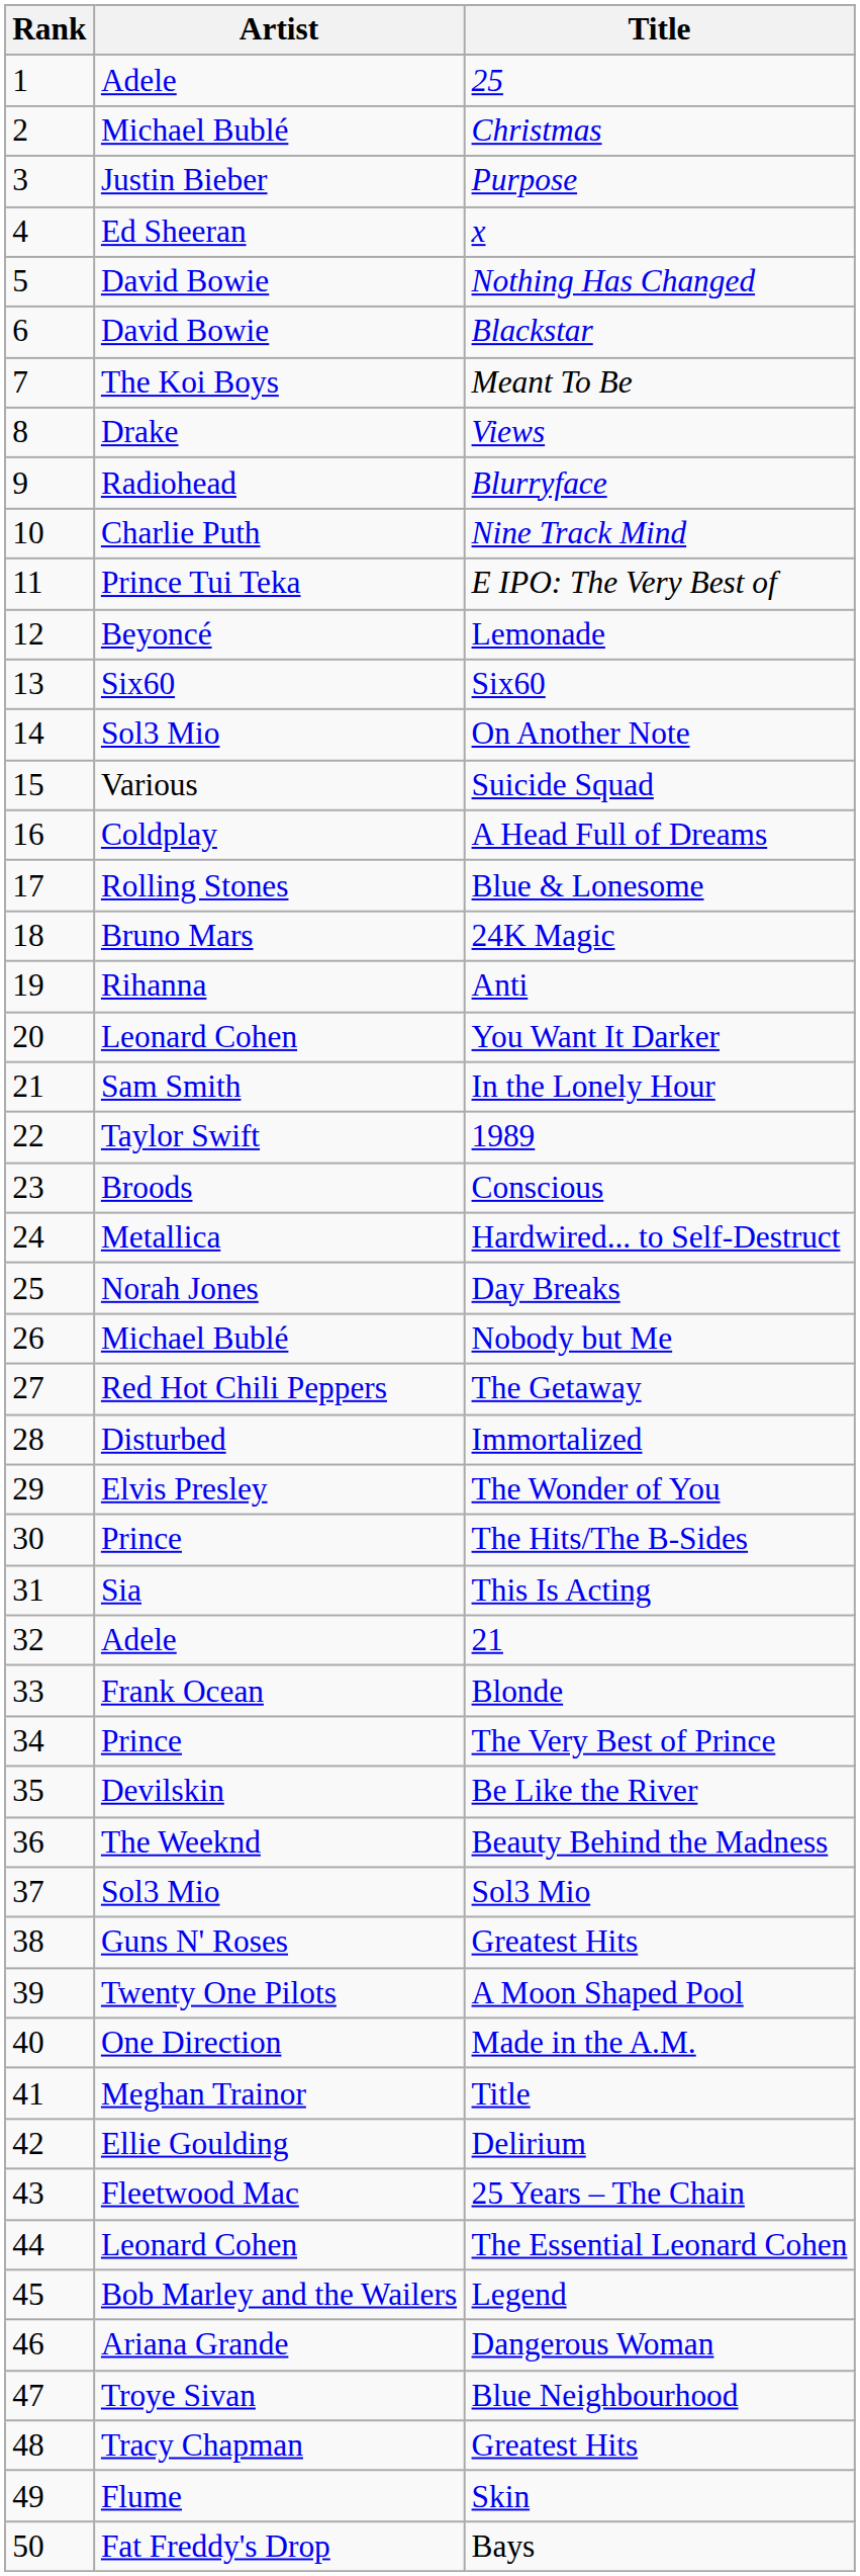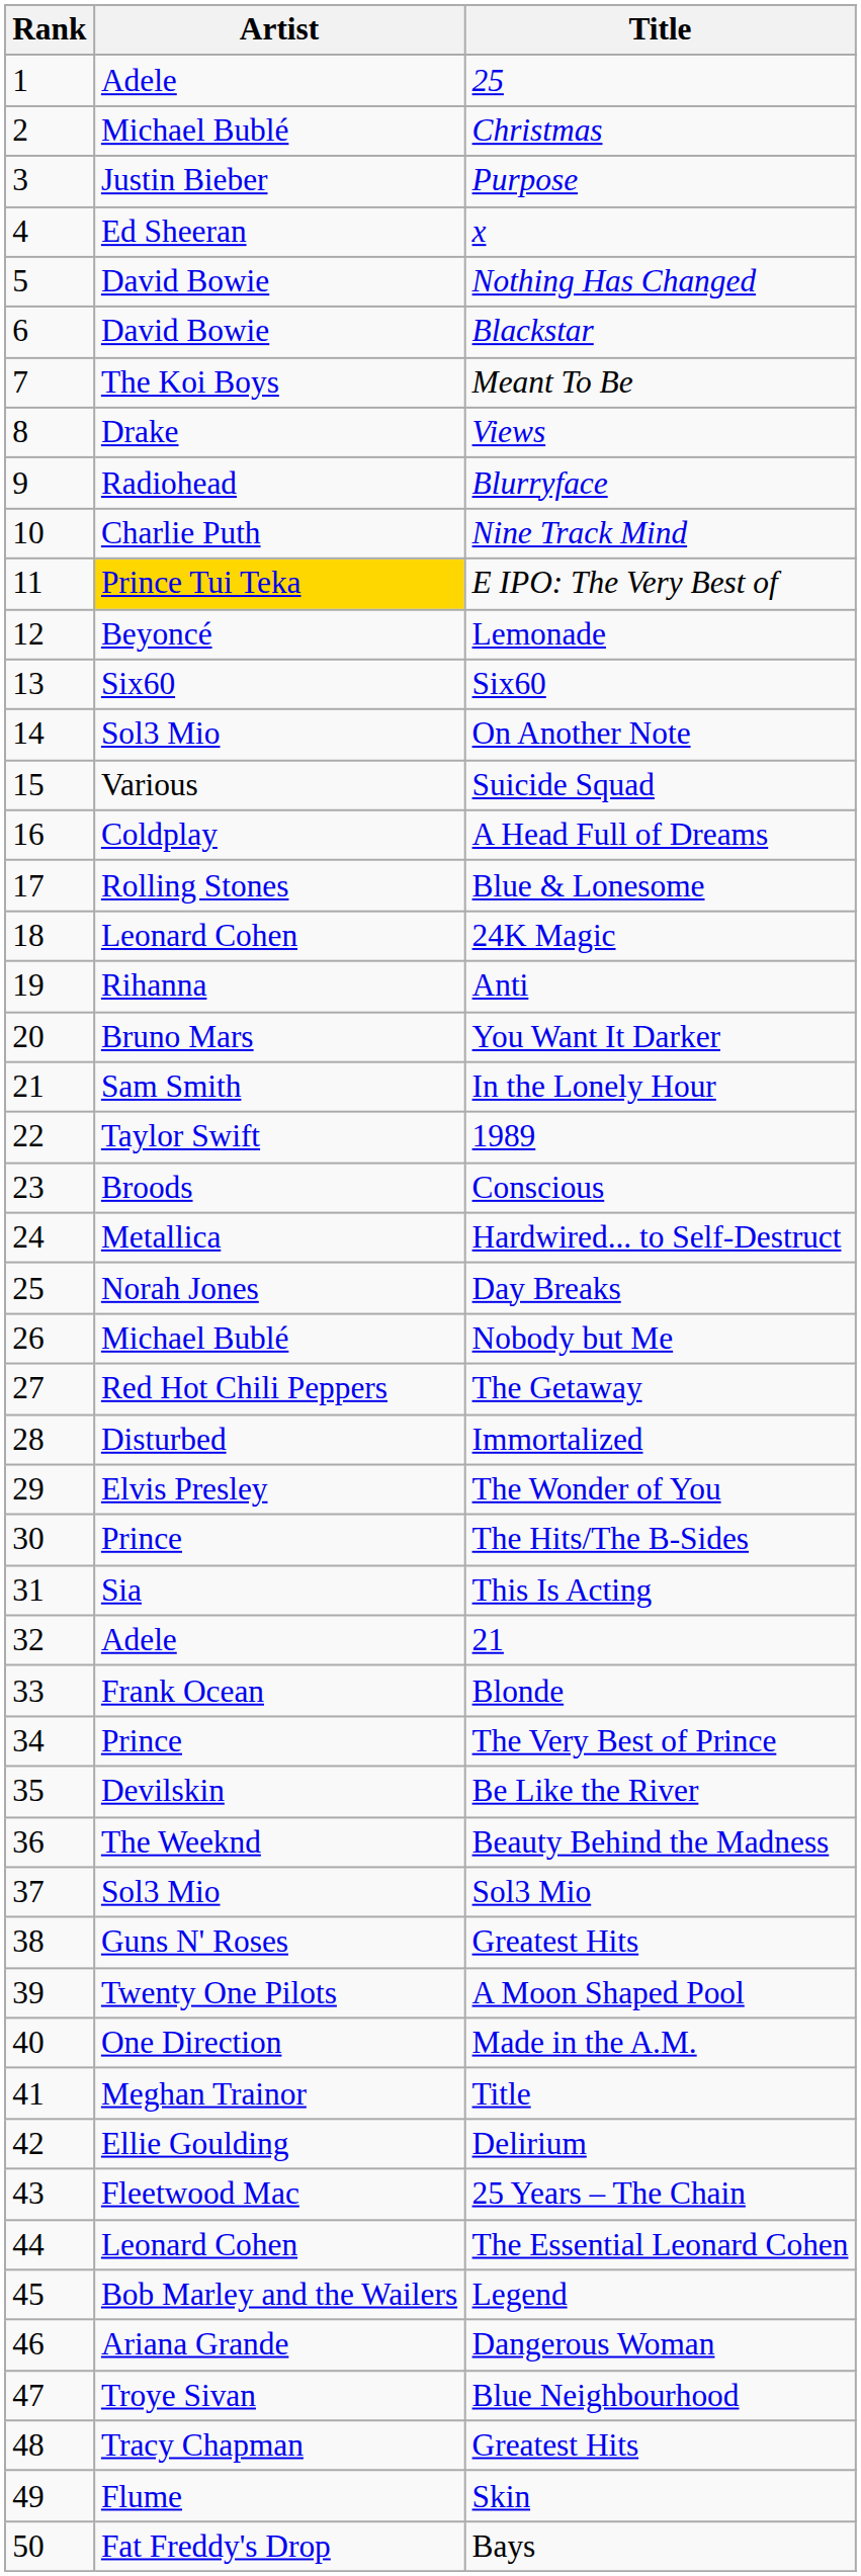 <table class="wikitable sortable">
 <tr>
 <th>Rank</th>
 <th>Artist</th>
 <th>Title</th>
 </tr>
 <tr>
 <td>1</td>
 <td><a href='#'>Adele</a></td>
 <td><em><a href='#'>25</a></em></td>
 </tr>
 <tr>
 <td>2</td>
 <td><a href='#'>Michael Bublé</a></td>
 <td><em><a href='#'>Christmas</a></em></td>
 </tr>
 <tr>
 <td>3</td>
 <td><a href='#'>Justin Bieber</a></td>
 <td><em><a href='#'>Purpose</a></em></td>
 </tr>
 <tr>
 <td>4</td>
 <td><a href='#'>Ed Sheeran</a></td>
 <td><em><a href='#'>x</a></em></td>
 </tr>
 <tr>
 <td>5</td>
 <td><a href='#'>David Bowie</a></td>
 <td><em><a href='#'>Nothing Has Changed</a></em></td>
 </tr>
 <tr>
 <td>6</td>
 <td><a href='#'>David Bowie</a></td>
 <td><em><a href='#'>Blackstar</a></em></td>
 </tr>
 <tr>
 <td>7</td>
 <td><a href='#'>The Koi Boys</a> </td>
 <td><em>Meant To Be</em></td>
 </tr>
 <tr>
 <td>8</td>
 <td><a href='#'>Drake</a></td>
 <td><em><a href='#'>Views</a></em></td>
 </tr>
 <tr>
 <td>9</td>
 <td><a href='#'>Radiohead</a></td>
 <td><em><a href='#'>Blurryface</a></em></td>
 </tr>
 <tr>
 <td>10</td>
 <td><a href='#'>Charlie Puth</a></td>
 <td><em><a href='#'>Nine Track Mind</a></em></td>
 </tr>
 <tr>
 <td>11</td>
-<td><a href='#'>Prince Tui Teka</a> </td>
+<td style="background: gold;"><a href='#'>Prince Tui Teka</a> </td>
 <td><em>E IPO: The Very Best of<strong></td>
 </tr>
 <tr>
 <td>12</td>
 <td><a href='#'>Beyoncé</a></td>
 <td></em><a href='#'>Lemonade</a><em></td>
 </tr>
 <tr>
 <td>13</td>
 <td><a href='#'>Six60</a> </td>
 <td></em><a href='#'>Six60</a><em></td>
 </tr>
 <tr>
 <td>14</td>
 <td><a href='#'>Sol3 Mio</a> </td>
 <td></em><a href='#'>On Another Note</a><em></td>
 </tr>
 <tr>
 <td>15</td>
 <td>Various</td>
 <td></em><a href='#'>Suicide Squad</a><em></td>
 </tr>
 <tr>
 <td>16</td>
 <td><a href='#'>Coldplay</a></td>
 <td></em><a href='#'>A Head Full of Dreams</a><em></td>
 </tr>
 <tr>
 <td>17</td>
 <td><a href='#'>Rolling Stones</a></td>
 <td></em><a href='#'>Blue & Lonesome</a><em></td>
 </tr>
 <tr>
 <td>18</td>
-<td><a href='#'>Bruno Mars</a></td>
+<td><a href='#'>Leonard Cohen</a></td>
 <td></em><a href='#'>24K Magic</a><em></td>
 </tr>
 <tr>
 <td>19</td>
 <td><a href='#'>Rihanna</a></td>
 <td></em><a href='#'>Anti</a><em></td>
 </tr>
 <tr>
 <td>20</td>
-<td><a href='#'>Leonard Cohen</a></td>
+<td><a href='#'>Bruno Mars</a></td>
 <td></em><a href='#'>You Want It Darker</a><em></td>
 </tr>
 <tr>
 <td>21</td>
 <td><a href='#'>Sam Smith</a></td>
 <td></em><a href='#'>In the Lonely Hour</a><em></td>
 </tr>
 <tr>
 <td>22</td>
 <td><a href='#'>Taylor Swift</a></td>
 <td></em><a href='#'>1989</a><em></td>
 </tr>
 <tr>
 <td>23</td>
 <td><a href='#'>Broods</a> </td>
 <td></em><a href='#'>Conscious</a><em></td>
 </tr>
 <tr>
 <td>24</td>
 <td><a href='#'>Metallica</a></td>
 <td></em><a href='#'>Hardwired... to Self-Destruct</a><em></td>
 </tr>
 <tr>
 <td>25</td>
 <td><a href='#'>Norah Jones</a></td>
 <td></em><a href='#'>Day Breaks</a><em></td>
 </tr>
 <tr>
 <td>26</td>
 <td><a href='#'>Michael Bublé</a></td>
 <td></em><a href='#'>Nobody but Me</a><em></td>
 </tr>
 <tr>
 <td>27</td>
 <td><a href='#'>Red Hot Chili Peppers</a></td>
 <td></em><a href='#'>The Getaway</a><em></td>
 </tr>
 <tr>
 <td>28</td>
 <td><a href='#'>Disturbed</a></td>
 <td></em><a href='#'>Immortalized</a><em></td>
 </tr>
 <tr>
 <td>29</td>
 <td><a href='#'>Elvis Presley</a></td>
 <td></em><a href='#'>The Wonder of You</a><em></td>
 </tr>
 <tr>
 <td>30</td>
 <td><a href='#'>Prince</a></td>
 <td></em><a href='#'>The Hits/The B-Sides</a><em></td>
 </tr>
 <tr>
 <td>31</td>
 <td><a href='#'>Sia</a></td>
 <td></em><a href='#'>This Is Acting</a><em></td>
 </tr>
 <tr>
 <td>32</td>
 <td><a href='#'>Adele</a></td>
 <td></em><a href='#'>21</a><em></td>
 </tr>
 <tr>
 <td>33</td>
 <td><a href='#'>Frank Ocean</a></td>
 <td></em><a href='#'>Blonde</a><em></td>
 </tr>
 <tr>
 <td>34</td>
 <td><a href='#'>Prince</a></td>
 <td></em><a href='#'>The Very Best of Prince</a><em></td>
 </tr>
 <tr>
 <td>35</td>
 <td><a href='#'>Devilskin</a> </td>
 <td></em><a href='#'>Be Like the River</a><em></td>
 </tr>
 <tr>
 <td>36</td>
 <td><a href='#'>The Weeknd</a></td>
 <td></em><a href='#'>Beauty Behind the Madness</a><em></td>
 </tr>
 <tr>
 <td>37</td>
 <td><a href='#'>Sol3 Mio</a></td>
 <td></em><a href='#'>Sol3 Mio</a><em></td>
 </tr>
 <tr>
 <td>38</td>
 <td><a href='#'>Guns N' Roses</a></td>
 <td></em><a href='#'>Greatest Hits</a><em></td>
 </tr>
 <tr>
 <td>39</td>
 <td><a href='#'>Twenty One Pilots</a></td>
 <td></em><a href='#'>A Moon Shaped Pool</a><em></td>
 </tr>
 <tr>
 <td>40</td>
 <td><a href='#'>One Direction</a></td>
 <td></em><a href='#'>Made in the A.M.</a><em></td>
 </tr>
 <tr>
 <td>41</td>
 <td><a href='#'>Meghan Trainor</a></td>
 <td></em><a href='#'>Title</a><em></td>
 </tr>
 <tr>
 <td>42</td>
 <td><a href='#'>Ellie Goulding</a></td>
 <td></em><a href='#'>Delirium</a><em></td>
 </tr>
 <tr>
 <td>43</td>
 <td><a href='#'>Fleetwood Mac</a></td>
 <td></em><a href='#'>25 Years – The Chain</a><em></td>
 </tr>
 <tr>
 <td>44</td>
 <td><a href='#'>Leonard Cohen</a></td>
 <td></em><a href='#'>The Essential Leonard Cohen</a><em></td>
 </tr>
 <tr>
 <td>45</td>
 <td><a href='#'>Bob Marley and the Wailers</a></td>
 <td></em><a href='#'>Legend</a><em></td>
 </tr>
 <tr>
 <td>46</td>
 <td><a href='#'>Ariana Grande</a></td>
 <td></em><a href='#'>Dangerous Woman</a><em></td>
 </tr>
 <tr>
 <td>47</td>
 <td><a href='#'>Troye Sivan</a></td>
 <td></em><a href='#'>Blue Neighbourhood</a><em></td>
 </tr>
 <tr>
 <td>48</td>
 <td><a href='#'>Tracy Chapman</a></td>
 <td></em><a href='#'>Greatest Hits</a><em></td>
 </tr>
 <tr>
 <td>49</td>
 <td><a href='#'>Flume</a></td>
 <td></em><a href='#'>Skin</a><em></td>
 </tr>
 <tr>
 <td>50</td>
 <td><a href='#'>Fat Freddy's Drop</a> </td>
 <td></em>Bays<em></td>
 </tr>
 </table>
